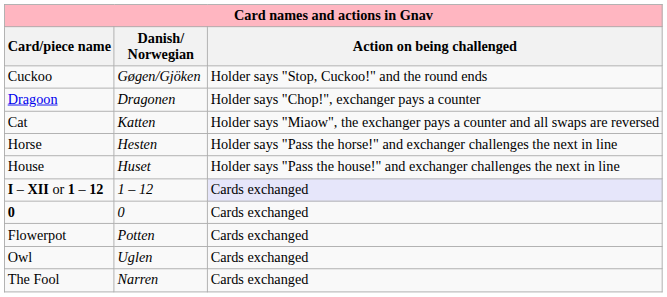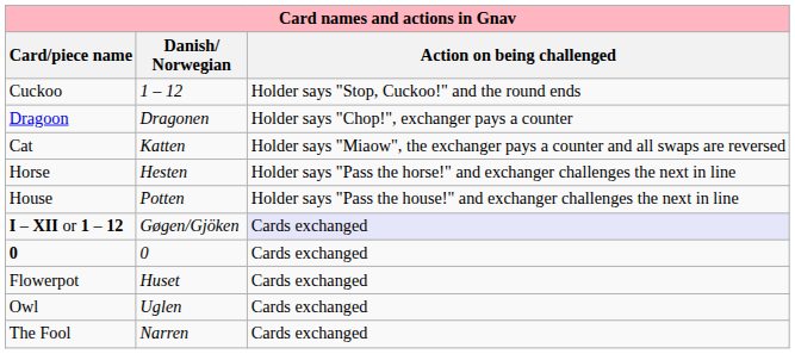 <table class="wikitable">
 <tr align="center">
 <td style="background: #FFB6C1 ;" colspan="3"><strong>Card names and actions in Gnav</strong></td>
 </tr>
 <tr>
 <th>Card/piece name</th>
 <th>Danish/<br>Norwegian</th>
 <th>Action on being challenged</th>
 </tr>
 <tr>
 <td>Cuckoo</td>
-<td><em>Gøgen/Gjöken</em> </td>
+<td><em>1 – 12</em></td>
 <td>Holder says "Stop, Cuckoo!" and the round ends</td>
 </tr>
 <tr>
 <td><a href='#'>Dragoon</a></td>
 <td><em>Dragonen</em></td>
 <td>Holder says "Chop!", exchanger pays a counter</td>
 </tr>
 <tr>
 <td>Cat</td>
 <td><em>Katten</em></td>
 <td>Holder says "Miaow", the exchanger pays a counter and all swaps are reversed</td>
 </tr>
 <tr>
 <td>Horse</td>
 <td><em>Hesten</em></td>
 <td>Holder says "Pass the horse!" and exchanger challenges the next in line</td>
 </tr>
 <tr>
 <td>House</td>
-<td><em>Huset</em></td>
+<td><em>Potten</em></td>
 <td>Holder says "Pass the house!" and exchanger challenges the next in line</td>
 </tr>
 <tr>
 <td><strong>I</strong> – <strong>XII</strong> or <strong>1</strong> – <strong>12</strong></td>
-<td><em>1 – 12</em></td>
+<td><em>Gøgen/Gjöken</em> </td>
 <td style="background: lavender;">Cards exchanged</td>
 </tr>
 <tr>
 <td><strong>0</strong></td>
 <td><em>0</em></td>
 <td>Cards exchanged</td>
 </tr>
 <tr>
 <td>Flowerpot</td>
-<td><em>Potten</em></td>
+<td><em>Huset</em></td>
 <td>Cards exchanged</td>
 </tr>
 <tr>
 <td>Owl</td>
 <td><em>Uglen</em></td>
 <td>Cards exchanged</td>
 </tr>
 <tr>
 <td>The Fool</td>
 <td><em>Narren</em></td>
 <td>Cards exchanged</td>
 </tr>
 </table>
